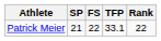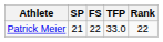 <table class="wikitable" border="1" style="font-size:90%">
 <tr>
 <th>Athlete</th>
 <th>SP</th>
 <th>FS</th>
 <th>TFP</th>
 <th>Rank</th>
 </tr>
 <tr align=center>
 <td align=left><a href='#'>Patrick Meier</a></td>
 <td>21</td>
 <td>22</td>
-<td>33.1</td>
+<td>33.0</td>
 <td>22</td>
 </tr>
 </table>
